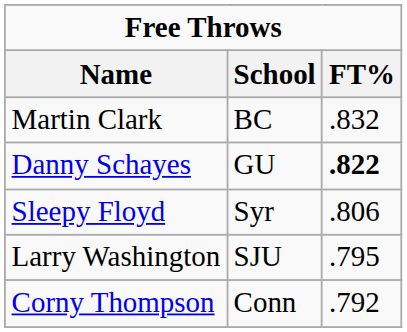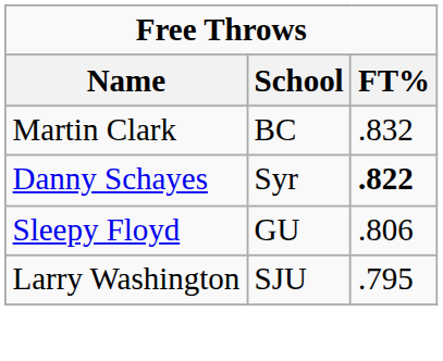 <table class="wikitable">
 <tr>
 <td colspan=3 style="text-align:center;"><strong>Free Throws</strong></td>
 </tr>
 <tr>
 <th>Name</th>
 <th>School</th>
 <th>FT%</th>
 </tr>
 <tr>
 <td>Martin Clark</td>
 <td>BC</td>
 <td>.832</td>
 </tr>
 <tr>
 <td><a href='#'>Danny Schayes</a></td>
-<td>GU</td>
+<td>Syr</td>
 <td><strong>.822</strong></td>
 </tr>
 <tr>
 <td><a href='#'>Sleepy Floyd</a></td>
-<td>Syr</td>
+<td>GU</td>
 <td>.806</td>
 </tr>
 <tr>
 <td>Larry Washington</td>
 <td>SJU</td>
 <td>.795</td>
 </tr>
-<tr>
-<td><a href='#'>Corny Thompson</a></td>
-<td>Conn</td>
-<td>.792</td>
-</tr>
 </table>
